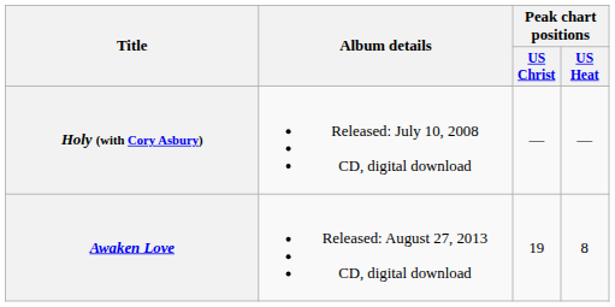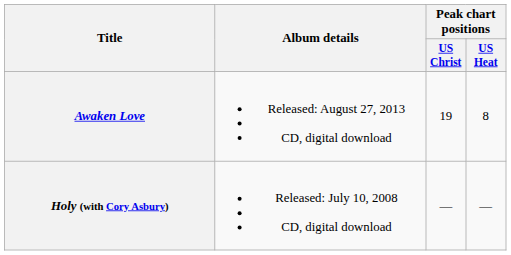 <table class="wikitable plainrowheaders" style="text-align:center;">
 <tr>
 <th scope="col" rowspan="2" style="width:16em;">Title</th>
 <th scope="col" rowspan="2" style="width:16em;">Album details</th>
 <th scope="col" colspan="2">Peak chart positions</th>
 </tr>
 <tr>
 <th style="width:3em; font-size:90%"><a href='#'>US<br>Christ</a></th>
 <th style="width:3em; font-size:90%"><a href='#'>US<br>Heat</a></th>
 </tr>
 <tr>
+<th scope="row"><em><a href='#'>Awaken Love</a></em></th>
+<td><br><ul><li>Released: August 27, 2013</li><li></li><li>CD, digital download</li></ul></td>
+<td>19</td>
+<td>8</td>
+</tr>
+<tr>
 <th scope="row"><em>Holy</em> <small>(with <a href='#'>Cory Asbury</a>)</small></th>
 <td><br><ul><li>Released: July 10, 2008</li><li></li><li>CD, digital download</li></ul></td>
 <td>—</td>
 <td>—</td>
 </tr>
-<tr>
-<th scope="row"><em><a href='#'>Awaken Love</a></em></th>
-<td><br><ul><li>Released: August 27, 2013</li><li></li><li>CD, digital download</li></ul></td>
-<td>19</td>
-<td>8</td>
-</tr>
 </table>
